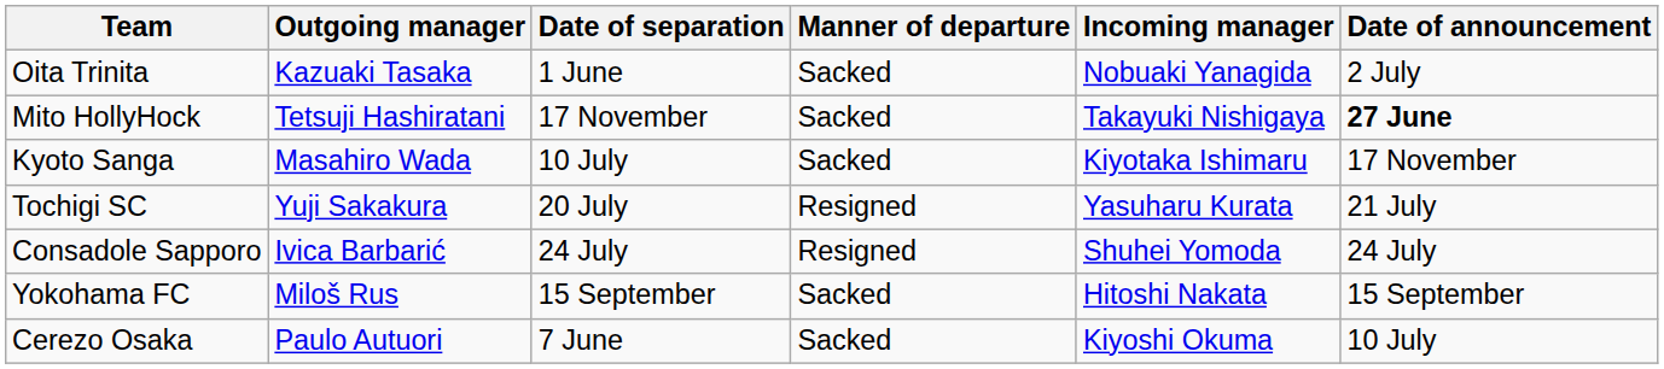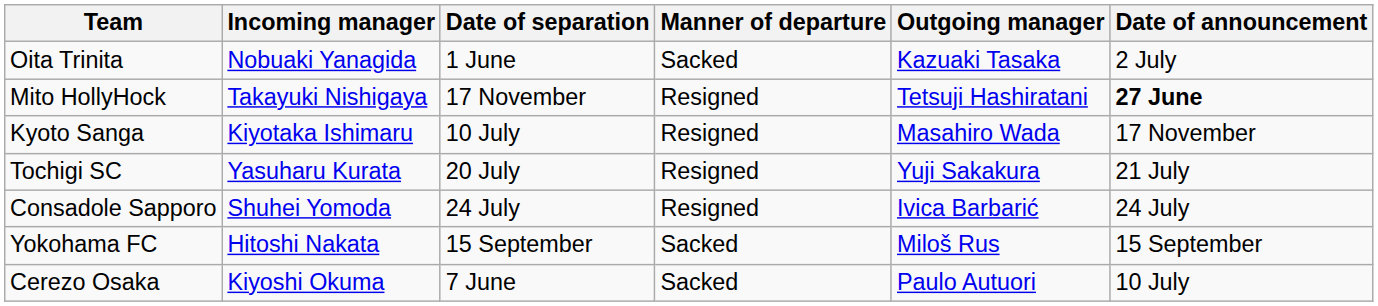 <table class="wikitable sortable">
 <tr>
 <th>Team</th>
-<th>Outgoing manager</th>
+<th>Incoming manager</th>
 <th>Date of separation</th>
 <th>Manner of departure</th>
-<th>Incoming manager</th>
+<th>Outgoing manager</th>
 <th>Date of announcement</th>
 </tr>
 <tr>
 <td>Oita Trinita</td>
-<td> <a href='#'>Kazuaki Tasaka</a></td>
+<td> <a href='#'>Nobuaki Yanagida</a></td>
 <td>1 June</td>
 <td>Sacked</td>
-<td> <a href='#'>Nobuaki Yanagida</a></td>
+<td> <a href='#'>Kazuaki Tasaka</a></td>
 <td>2 July</td>
 </tr>
 <tr>
 <td>Mito HollyHock</td>
+<td> <a href='#'>Takayuki Nishigaya</a></td>
+<td>17 November</td>
+<td>Resigned</td>
 <td> <a href='#'>Tetsuji Hashiratani</a></td>
-<td>17 November</td>
-<td>Sacked</td>
-<td> <a href='#'>Takayuki Nishigaya</a></td>
 <td><strong>27 June</strong></td>
 </tr>
 <tr>
 <td>Kyoto Sanga</td>
+<td> <a href='#'>Kiyotaka Ishimaru</a></td>
+<td>10 July</td>
+<td>Resigned</td>
 <td> <a href='#'>Masahiro Wada</a></td>
-<td>10 July</td>
-<td>Sacked</td>
-<td> <a href='#'>Kiyotaka Ishimaru</a></td>
 <td>17 November</td>
 </tr>
 <tr>
 <td>Tochigi SC</td>
-<td> <a href='#'>Yuji Sakakura</a></td>
+<td> <a href='#'>Yasuharu Kurata</a></td>
 <td>20 July</td>
 <td>Resigned</td>
-<td> <a href='#'>Yasuharu Kurata</a></td>
+<td> <a href='#'>Yuji Sakakura</a></td>
 <td>21 July</td>
 </tr>
 <tr>
 <td>Consadole Sapporo</td>
-<td> <a href='#'>Ivica Barbarić</a></td>
+<td> <a href='#'>Shuhei Yomoda</a></td>
 <td>24 July</td>
 <td>Resigned</td>
-<td> <a href='#'>Shuhei Yomoda</a></td>
+<td> <a href='#'>Ivica Barbarić</a></td>
 <td>24 July</td>
 </tr>
 <tr>
 <td>Yokohama FC</td>
-<td> <a href='#'>Miloš Rus</a></td>
+<td> <a href='#'>Hitoshi Nakata</a></td>
 <td>15 September</td>
 <td>Sacked</td>
-<td> <a href='#'>Hitoshi Nakata</a></td>
+<td> <a href='#'>Miloš Rus</a></td>
 <td>15 September</td>
 </tr>
 <tr>
 <td>Cerezo Osaka</td>
-<td> <a href='#'>Paulo Autuori</a></td>
+<td> <a href='#'>Kiyoshi Okuma</a></td>
 <td>7 June</td>
 <td>Sacked</td>
-<td> <a href='#'>Kiyoshi Okuma</a></td>
+<td> <a href='#'>Paulo Autuori</a></td>
 <td>10 July</td>
 </tr>
 </table>
